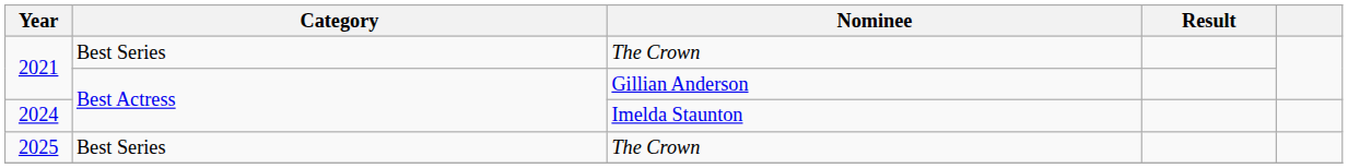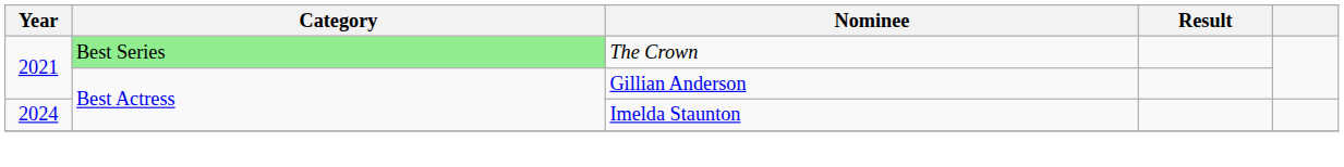 <table class="wikitable" style="width:85%;">
 <tr>
 <th width=5%>Year</th>
 <th style="width:40%;">Category</th>
 <th style="width:40%;">Nominee</th>
 <th style="width:10%;">Result</th>
 <th width=5%></th>
 </tr>
 <tr>
 <td style="text-align: center;" rowspan="2"><a href='#'>2021</a></td>
-<td>Best Series</td>
+<td style="background: lightgreen;">Best Series</td>
 <td><em>The Crown</em></td>
 <td></td>
 <td rowspan="2"></td>
 </tr>
 <tr>
 <td rowspan="2"><a href='#'>Best Actress</a></td>
 <td><a href='#'>Gillian Anderson</a></td>
 <td></td>
 </tr>
 <tr>
 <td align="center"><a href='#'>2024</a></td>
 <td><a href='#'>Imelda Staunton</a></td>
 <td></td>
 <td rowspan="1" align="center"><br></td>
 </tr>
 <tr>
-<td style="text-align: center;" rowspan="1"><a href='#'>2025</a></td>
-<td>Best Series</td>
-<td><em>The Crown</em></td>
-<td></td>
-<td rowspan="1"></td>
-</tr>
-<tr>
 </tr>
 </table>
